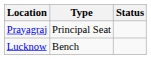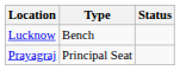 <table class="wikitable">
 <tr>
 <th>Location</th>
 <th>Type</th>
 <th>Status</th>
 </tr>
 <tr>
+<td><a href='#'>Lucknow</a></td>
+<td>Bench</td>
+<td></td>
+</tr>
+<tr>
 <td><a href='#'>Prayagraj</a></td>
 <td>Principal Seat</td>
 <td></td>
 </tr>
-<tr>
-<td><a href='#'>Lucknow</a></td>
-<td>Bench</td>
-<td></td>
-</tr>
 </table>
